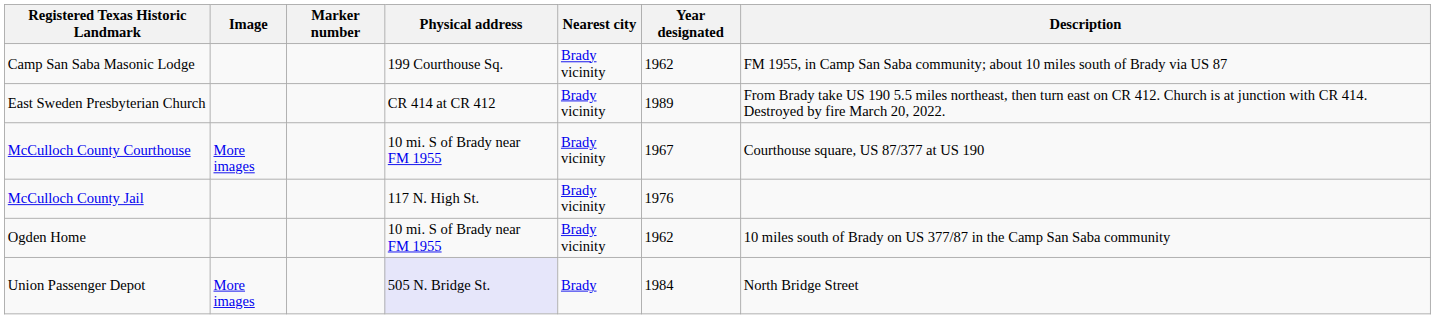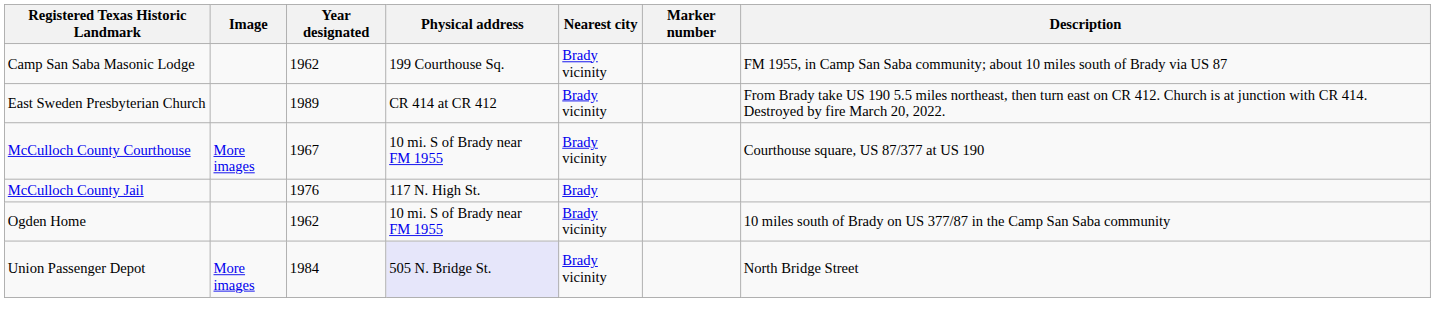 <table class="wikitable sortable">
 <tr>
 <th>Registered Texas Historic Landmark</th>
 <th>Image</th>
-<th>Marker number</th>
+<th>Year designated</th>
 <th>Physical address</th>
 <th>Nearest city</th>
-<th>Year designated</th>
+<th>Marker number</th>
 <th>Description</th>
 </tr>
 <tr>
 <td>Camp San Saba Masonic Lodge</td>
 <td></td>
-<td></td>
+<td>1962</td>
 <td>199 Courthouse Sq.<br></td>
 <td><a href='#'>Brady</a> vicinity</td>
-<td>1962</td>
+<td></td>
 <td>FM 1955, in Camp San Saba community; about 10 miles south of Brady via US 87</td>
 </tr>
 <tr>
 <td>East Sweden Presbyterian Church</td>
 <td></td>
-<td></td>
+<td>1989</td>
 <td>CR 414 at CR 412<br></td>
 <td><a href='#'>Brady</a> vicinity</td>
-<td>1989</td>
+<td></td>
 <td>From Brady take US 190 5.5 miles northeast, then turn east on CR 412. Church is at junction with CR 414. Destroyed by fire March 20, 2022.</td>
 </tr>
 <tr>
 <td><a href='#'>McCulloch County Courthouse</a></td>
 <td><br> <a href='#'>More images</a></td>
-<td></td>
+<td>1967</td>
 <td>10 mi. S of Brady near <a href='#'>FM 1955</a></td>
 <td><a href='#'>Brady</a> vicinity</td>
-<td>1967</td>
+<td></td>
 <td>Courthouse square, US 87/377 at US 190</td>
 </tr>
 <tr>
 <td><a href='#'>McCulloch County Jail</a></td>
 <td></td>
+<td>1976</td>
+<td>117 N. High St.<br></td>
+<td><a href='#'>Brady</a></td>
 <td></td>
-<td>117 N. High St.<br></td>
-<td><a href='#'>Brady</a> vicinity</td>
-<td>1976</td>
 <td></td>
 </tr>
 <tr>
 <td>Ogden Home</td>
 <td></td>
-<td></td>
+<td>1962</td>
 <td>10 mi. S of Brady near <a href='#'>FM 1955</a></td>
 <td><a href='#'>Brady</a> vicinity</td>
-<td>1962</td>
+<td></td>
 <td>10 miles south of Brady on US 377/87 in the Camp San Saba community</td>
 </tr>
 <tr>
 <td>Union Passenger Depot</td>
 <td><br> <a href='#'>More images</a></td>
+<td>1984</td>
+<td style="background: lavender;">505 N. Bridge St.<br></td>
+<td><a href='#'>Brady</a> vicinity</td>
 <td></td>
-<td style="background: lavender;">505 N. Bridge St.<br></td>
-<td><a href='#'>Brady</a></td>
-<td>1984</td>
 <td>North Bridge Street</td>
 </tr>
 </table>
